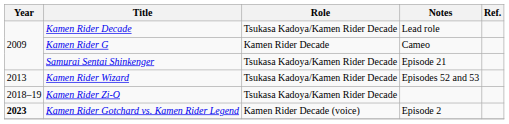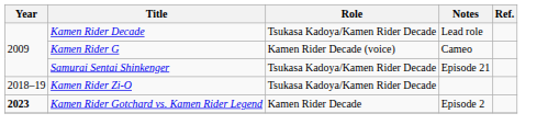 <table class="wikitable" style="font-size: 90%;">
 <tr>
 <th>Year</th>
 <th>Title</th>
 <th>Role</th>
 <th>Notes</th>
 <th>Ref.</th>
 </tr>
 <tr>
 <td rowspan="3">2009</td>
 <td><em><a href='#'>Kamen Rider Decade</a></em></td>
 <td>Tsukasa Kadoya/Kamen Rider Decade</td>
 <td>Lead role</td>
 <td></td>
 </tr>
 <tr>
 <td><em><a href='#'>Kamen Rider G</a></em></td>
-<td>Kamen Rider Decade</td>
+<td>Kamen Rider Decade (voice)</td>
 <td>Cameo</td>
 <td></td>
 </tr>
 <tr>
 <td><em><a href='#'>Samurai Sentai Shinkenger</a></em></td>
 <td>Tsukasa Kadoya/Kamen Rider Decade</td>
 <td>Episode 21</td>
-<td></td>
-</tr>
-<tr>
-<td>2013</td>
-<td><em><a href='#'>Kamen Rider Wizard</a></em></td>
-<td>Tsukasa Kadoya/Kamen Rider Decade</td>
-<td>Episodes 52 and 53</td>
 <td></td>
 </tr>
 <tr>
 <td>2018–19</td>
 <td><em><a href='#'>Kamen Rider Zi-O</a></em></td>
 <td>Tsukasa Kadoya/Kamen Rider Decade</td>
 <td></td>
 <td></td>
 </tr>
 <tr>
 <td><strong>2023</strong></td>
 <td><em><a href='#'>Kamen Rider Gotchard vs. Kamen Rider Legend</a></em></td>
-<td>Kamen Rider Decade (voice)</td>
+<td>Kamen Rider Decade</td>
 <td>Episode 2</td>
 <td></td>
 </tr>
 <tr>
 </tr>
 </table>
